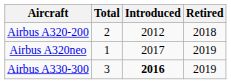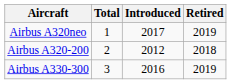 <table class="wikitable" style="margin:1em auto; text-align:center">
 <tr>
 <th>Aircraft</th>
 <th>Total</th>
 <th>Introduced</th>
 <th>Retired</th>
 </tr>
 <tr>
+<td><a href='#'>Airbus A320neo</a></td>
+<td>1</td>
+<td>2017</td>
+<td>2019</td>
+</tr>
+<tr>
 <td><a href='#'>Airbus A320-200</a></td>
 <td>2</td>
 <td>2012</td>
 <td>2018</td>
 </tr>
 <tr>
-<td><a href='#'>Airbus A320neo</a></td>
-<td>1</td>
-<td>2017</td>
-<td>2019</td>
-</tr>
-<tr>
 <td><a href='#'>Airbus A330-300</a></td>
 <td>3</td>
-<td><strong>2016</strong></td>
+<td>2016</td>
 <td>2019</td>
 </tr>
 </table>
